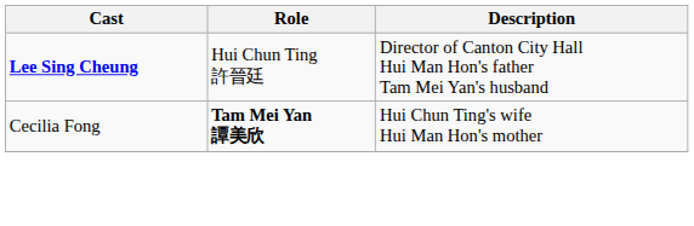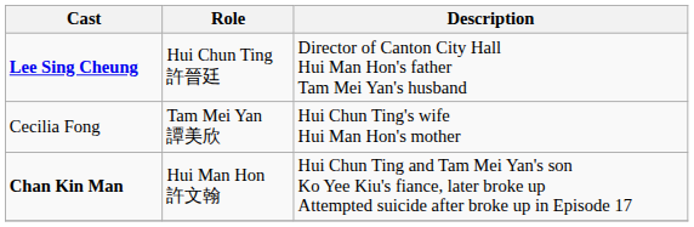 <table class="wikitable" width="70%">
 <tr>
 <th>Cast</th>
 <th>Role</th>
 <th>Description</th>
 </tr>
 <tr>
 <td><strong><a href='#'>Lee Sing Cheung</a></strong></td>
 <td>Hui Chun Ting<br>許晉廷</td>
 <td>Director of Canton City Hall<br>Hui Man Hon's father<br>Tam Mei Yan's husband</td>
 </tr>
 <tr>
 <td>Cecilia Fong</td>
-<td><strong>Tam Mei Yan<br>譚美欣</strong></td>
+<td>Tam Mei Yan<br>譚美欣</td>
 <td>Hui Chun Ting's wife<br>Hui Man Hon's mother</td>
+</tr>
+<tr>
+<td><strong>Chan Kin Man</strong></td>
+<td>Hui Man Hon<br>許文翰</td>
+<td>Hui Chun Ting and Tam Mei Yan's son<br>Ko Yee Kiu's fiance, later broke up<br>Attempted suicide after broke up in Episode 17</td>
 </tr>
 <tr>
 </tr>
 </table>
